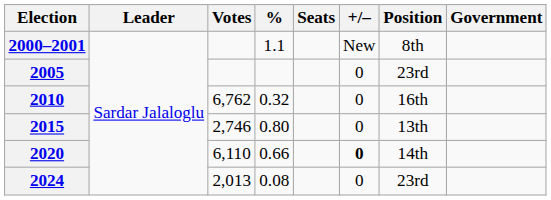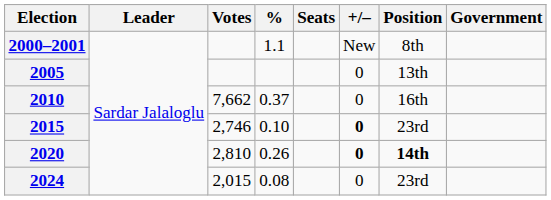 <table class=wikitable style=text-align:center>
 <tr>
 <th>Election</th>
 <th>Leader</th>
 <th>Votes</th>
 <th>%</th>
 <th>Seats</th>
 <th>+/–</th>
 <th>Position</th>
 <th>Government</th>
 </tr>
 <tr>
 <th><a href='#'>2000–2001</a></th>
 <td rowspan=6><a href='#'>Sardar Jalaloglu</a></td>
 <td></td>
 <td>1.1</td>
 <td></td>
 <td>New</td>
 <td> 8th</td>
 <td></td>
 </tr>
 <tr>
 <th><a href='#'>2005</a></th>
 <td></td>
 <td></td>
 <td></td>
 <td> 0</td>
-<td> 23rd</td>
+<td> 13th</td>
 <td></td>
 </tr>
 <tr>
 <th><a href='#'>2010</a></th>
-<td>6,762</td>
-<td>0.32</td>
+<td>7,662</td>
+<td>0.37</td>
 <td></td>
 <td> 0</td>
 <td> 16th</td>
 <td></td>
 </tr>
 <tr>
 <th><a href='#'>2015</a></th>
 <td>2,746</td>
-<td>0.80</td>
+<td>0.10</td>
 <td></td>
-<td> 0</td>
-<td> 13th</td>
+<td><strong> 0</strong></td>
+<td> 23rd</td>
 <td></td>
 </tr>
 <tr>
 <th><a href='#'>2020</a></th>
-<td>6,110</td>
-<td>0.66</td>
+<td>2,810</td>
+<td>0.26</td>
 <td></td>
 <td><strong> 0</strong></td>
-<td> 14th</td>
+<td><strong> 14th</strong></td>
 <td></td>
 </tr>
 <tr>
 <th><a href='#'>2024</a></th>
-<td>2,013</td>
+<td>2,015</td>
 <td>0.08</td>
 <td></td>
 <td> 0</td>
 <td> 23rd</td>
 <td></td>
 </tr>
 </table>
